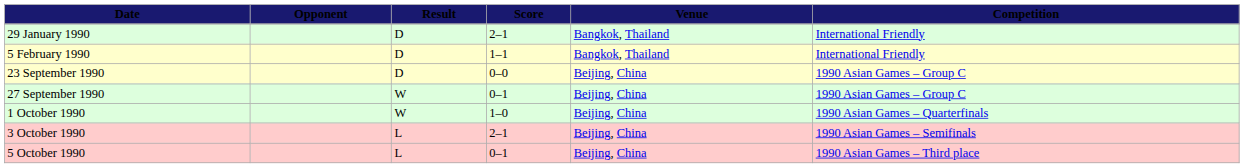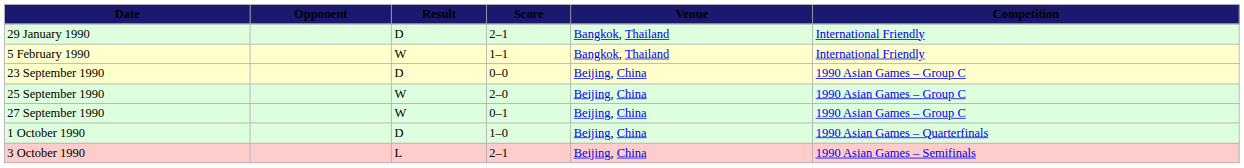 <table width=100% class="wikitable">
 <tr>
 <th style="background:#191970;"><span>Date</span></th>
 <th style="background:#191970;"><span>Opponent</span></th>
 <th style="background:#191970;"><span>Result</span></th>
 <th style="background:#191970;"><span>Score</span></th>
 <th style="background:#191970;"><span>Venue</span></th>
 <th style="background:#191970;"><span>Competition</span></th>
 </tr>
 <tr>
 </tr>
 <tr style="background:#dfd;">
 <td>29 January 1990</td>
 <td></td>
 <td>D</td>
 <td>2–1</td>
 <td> <a href='#'>Bangkok</a>, <a href='#'>Thailand</a></td>
 <td><a href='#'>International Friendly</a></td>
 </tr>
 <tr style="background:#ffc;">
 <td>5 February 1990</td>
 <td></td>
-<td>D</td>
+<td>W</td>
 <td>1–1</td>
 <td> <a href='#'>Bangkok</a>, <a href='#'>Thailand</a></td>
 <td><a href='#'>International Friendly</a></td>
 </tr>
 <tr style="background:#ffc;">
 <td>23 September 1990</td>
 <td></td>
 <td>D</td>
 <td>0–0</td>
+<td> <a href='#'>Beijing</a>, <a href='#'>China</a></td>
+<td><a href='#'>1990 Asian Games – Group C</a></td>
+</tr>
+<tr style="background:#dfd;">
+<td>25 September 1990</td>
+<td></td>
+<td>W</td>
+<td>2–0</td>
 <td> <a href='#'>Beijing</a>, <a href='#'>China</a></td>
 <td><a href='#'>1990 Asian Games – Group C</a></td>
 </tr>
 <tr style="background:#dfd;">
 <td>27 September 1990</td>
 <td></td>
 <td>W</td>
 <td>0–1</td>
 <td> <a href='#'>Beijing</a>, <a href='#'>China</a></td>
 <td><a href='#'>1990 Asian Games – Group C</a></td>
 </tr>
 <tr style="background:#dfd;">
 <td>1 October 1990</td>
 <td></td>
-<td>W</td>
+<td>D</td>
 <td>1–0</td>
 <td> <a href='#'>Beijing</a>, <a href='#'>China</a></td>
 <td><a href='#'>1990 Asian Games – Quarterfinals</a></td>
 </tr>
 <tr style="background:#fcc;">
 <td>3 October 1990</td>
 <td></td>
 <td>L</td>
 <td>2–1</td>
 <td> <a href='#'>Beijing</a>, <a href='#'>China</a></td>
 <td><a href='#'>1990 Asian Games – Semifinals</a></td>
 </tr>
-<tr style="background:#fcc;">
-<td>5 October 1990</td>
-<td></td>
-<td>L</td>
-<td>0–1</td>
-<td> <a href='#'>Beijing</a>, <a href='#'>China</a></td>
-<td><a href='#'>1990 Asian Games – Third place</a></td>
-</tr>
 </table>
